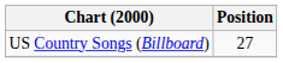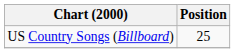 <table class="wikitable sortable">
 <tr>
 <th scope="col">Chart (2000)</th>
 <th scope="col">Position</th>
 </tr>
 <tr>
 <td>US <a href='#'>Country Songs</a> (<em><a href='#'>Billboard</a></em>)</td>
-<td align="center">27</td>
+<td align="center">25</td>
 </tr>
 <tr>
 </tr>
 </table>
